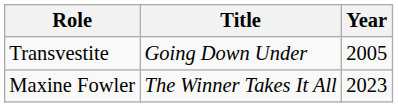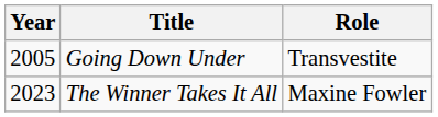 <table class="wikitable sortable">
 <tr>
+<th>Year</th>
+<th>Title</th>
 <th>Role</th>
-<th>Title</th>
-<th>Year</th>
 </tr>
 <tr>
+<td>2005</td>
+<td><em>Going Down Under</em></td>
 <td>Transvestite</td>
-<td><em>Going Down Under</em></td>
-<td>2005</td>
 </tr>
 <tr>
+<td>2023</td>
+<td><em>The Winner Takes It All</em></td>
 <td>Maxine Fowler</td>
-<td><em>The Winner Takes It All</em></td>
-<td>2023</td>
 </tr>
 </table>
